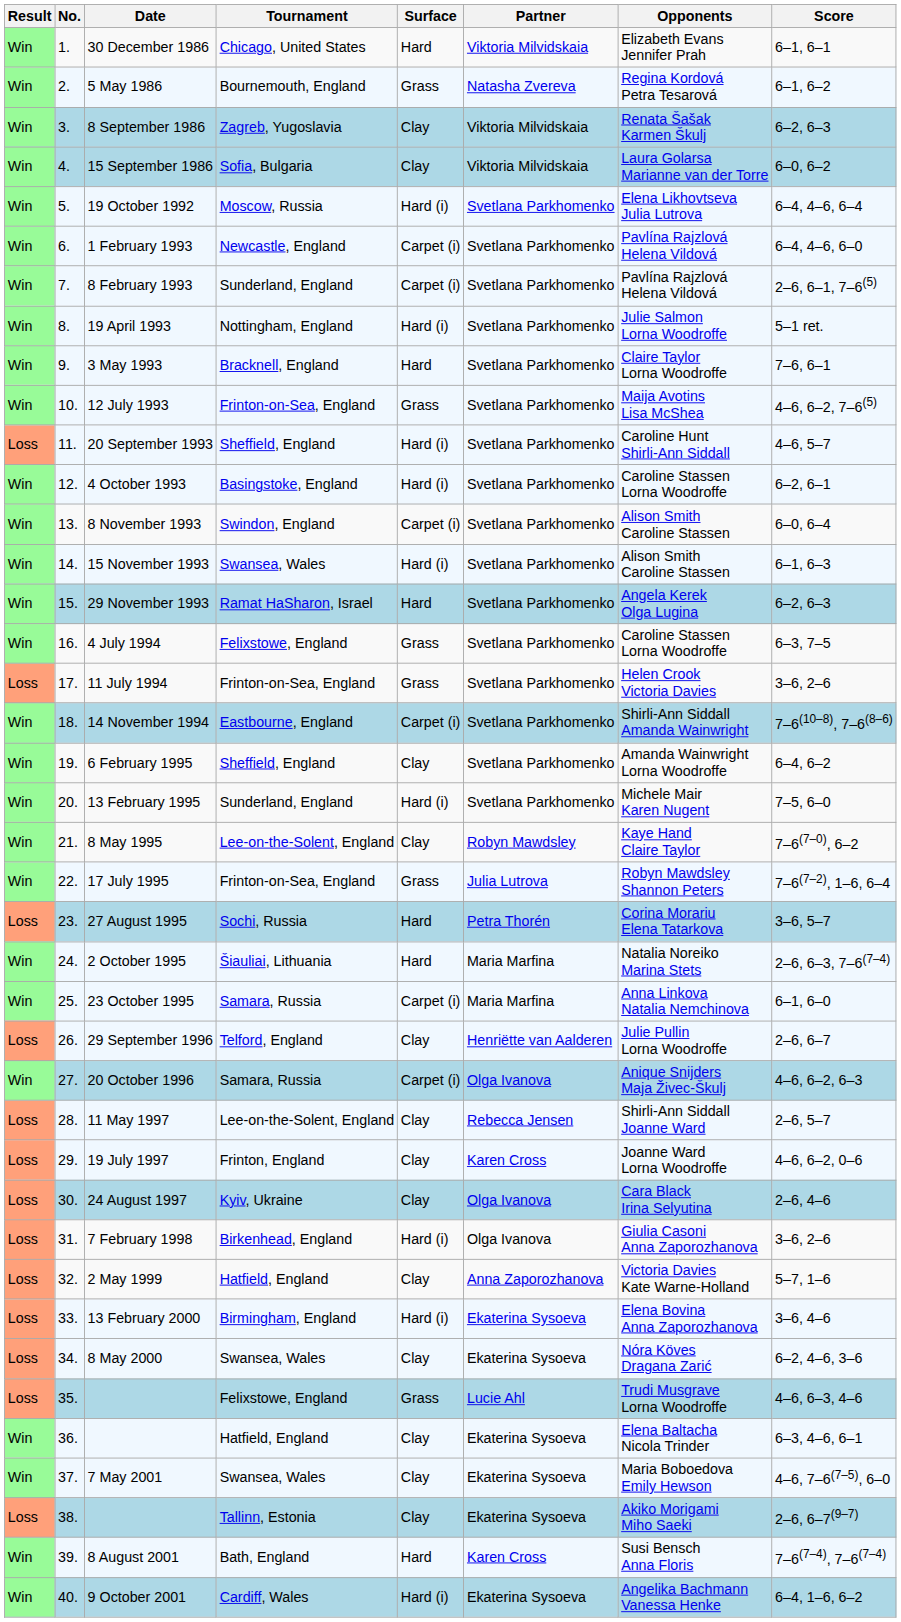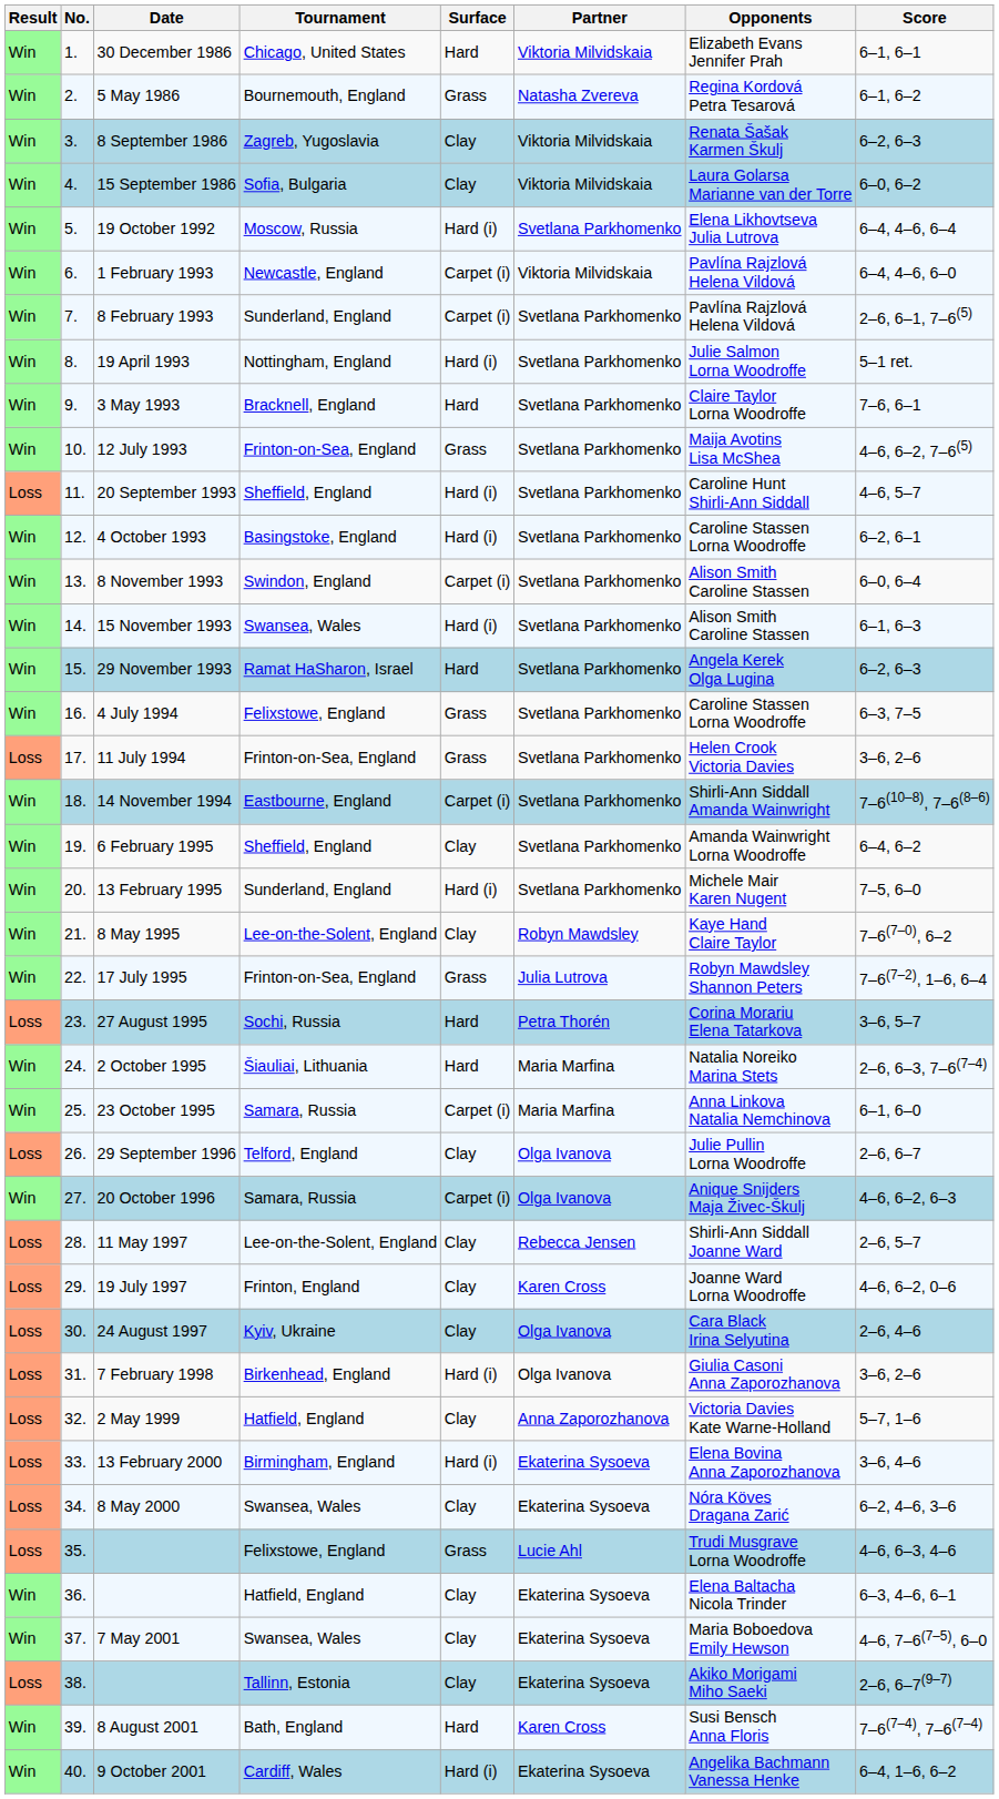 <table class="sortable wikitable" style="font-size:97%;">
 <tr>
 <th>Result</th>
 <th>No.</th>
 <th>Date</th>
 <th>Tournament</th>
 <th>Surface</th>
 <th>Partner</th>
 <th>Opponents</th>
 <th>Score</th>
 </tr>
 <tr>
 <td style="background:#98fb98;">Win</td>
 <td>1.</td>
 <td>30 December 1986</td>
 <td><a href='#'>Chicago</a>, United States</td>
 <td>Hard</td>
 <td> <a href='#'>Viktoria Milvidskaia</a></td>
 <td> Elizabeth Evans <br>  Jennifer Prah</td>
 <td>6–1, 6–1</td>
 </tr>
 <tr style="background:#f0f8ff;">
 <td style="background:#98fb98;">Win</td>
 <td>2.</td>
 <td>5 May 1986</td>
 <td>Bournemouth, England</td>
 <td>Grass</td>
 <td> <a href='#'>Natasha Zvereva</a></td>
 <td> <a href='#'>Regina Kordová</a> <br>  Petra Tesarová</td>
 <td>6–1, 6–2</td>
 </tr>
 <tr style="background:lightblue;">
 <td style="background:#98fb98;">Win</td>
 <td>3.</td>
 <td>8 September 1986</td>
 <td><a href='#'>Zagreb</a>, Yugoslavia</td>
 <td>Clay</td>
 <td> Viktoria Milvidskaia</td>
 <td> <a href='#'>Renata Šašak</a> <br>  <a href='#'>Karmen Škulj</a></td>
 <td>6–2, 6–3</td>
 </tr>
 <tr style="background:lightblue;">
 <td style="background:#98fb98;">Win</td>
 <td>4.</td>
 <td>15 September 1986</td>
 <td><a href='#'>Sofia</a>, Bulgaria</td>
 <td>Clay</td>
 <td> Viktoria Milvidskaia</td>
 <td> <a href='#'>Laura Golarsa</a> <br>  <a href='#'>Marianne van der Torre</a></td>
 <td>6–0, 6–2</td>
 </tr>
 <tr style="background:#f0f8ff;">
 <td style="background:#98fb98;">Win</td>
 <td>5.</td>
 <td>19 October 1992</td>
 <td><a href='#'>Moscow</a>, Russia</td>
 <td>Hard (i)</td>
 <td> <a href='#'>Svetlana Parkhomenko</a></td>
 <td> <a href='#'>Elena Likhovtseva</a> <br>  <a href='#'>Julia Lutrova</a></td>
 <td>6–4, 4–6, 6–4</td>
 </tr>
 <tr style="background:#f0f8ff;">
 <td style="background:#98fb98;">Win</td>
 <td>6.</td>
 <td>1 February 1993</td>
 <td><a href='#'>Newcastle</a>, England</td>
 <td>Carpet (i)</td>
-<td> Svetlana Parkhomenko</td>
+<td> Viktoria Milvidskaia</td>
 <td> <a href='#'>Pavlína Rajzlová</a> <br>  <a href='#'>Helena Vildová</a></td>
 <td>6–4, 4–6, 6–0</td>
 </tr>
 <tr style="background:#f0f8ff;">
 <td style="background:#98fb98;">Win</td>
 <td>7.</td>
 <td>8 February 1993</td>
 <td>Sunderland, England</td>
 <td>Carpet (i)</td>
 <td> Svetlana Parkhomenko</td>
 <td> Pavlína Rajzlová <br>  Helena Vildová</td>
 <td>2–6, 6–1, 7–6<sup>(5)</sup></td>
 </tr>
 <tr style="background:#f0f8ff;">
 <td style="background:#98fb98;">Win</td>
 <td>8.</td>
 <td>19 April 1993</td>
 <td>Nottingham, England</td>
 <td>Hard (i)</td>
 <td> Svetlana Parkhomenko</td>
 <td> <a href='#'>Julie Salmon</a> <br>  <a href='#'>Lorna Woodroffe</a></td>
 <td>5–1 ret.</td>
 </tr>
 <tr style="background:#f0f8ff;">
 <td style="background:#98fb98;">Win</td>
 <td>9.</td>
 <td>3 May 1993</td>
 <td><a href='#'>Bracknell</a>, England</td>
 <td>Hard</td>
 <td> Svetlana Parkhomenko</td>
 <td> <a href='#'>Claire Taylor</a> <br>  Lorna Woodroffe</td>
 <td>7–6, 6–1</td>
 </tr>
 <tr style="background:#f0f8ff;">
 <td style="background:#98fb98;">Win</td>
 <td>10.</td>
 <td>12 July 1993</td>
 <td><a href='#'>Frinton-on-Sea</a>, England</td>
 <td>Grass</td>
 <td> Svetlana Parkhomenko</td>
 <td> <a href='#'>Maija Avotins</a> <br>  <a href='#'>Lisa McShea</a></td>
 <td>4–6, 6–2, 7–6<sup>(5)</sup></td>
 </tr>
 <tr style="background:#f0f8ff;">
 <td style="background:#ffa07a;">Loss</td>
 <td>11.</td>
 <td>20 September 1993</td>
 <td><a href='#'>Sheffield</a>, England</td>
 <td>Hard (i)</td>
 <td> Svetlana Parkhomenko</td>
 <td> Caroline Hunt <br>  <a href='#'>Shirli-Ann Siddall</a></td>
 <td>4–6, 5–7</td>
 </tr>
 <tr style="background:#f0f8ff;">
 <td style="background:#98fb98;">Win</td>
 <td>12.</td>
 <td>4 October 1993</td>
 <td><a href='#'>Basingstoke</a>, England</td>
 <td>Hard (i)</td>
 <td> Svetlana Parkhomenko</td>
 <td> Caroline Stassen <br>  Lorna Woodroffe</td>
 <td>6–2, 6–1</td>
 </tr>
 <tr>
 <td style="background:#98fb98;">Win</td>
 <td>13.</td>
 <td>8 November 1993</td>
 <td><a href='#'>Swindon</a>, England</td>
 <td>Carpet (i)</td>
 <td> Svetlana Parkhomenko</td>
 <td> <a href='#'>Alison Smith</a> <br>  Caroline Stassen</td>
 <td>6–0, 6–4</td>
 </tr>
 <tr style="background:#f0f8ff;">
 <td style="background:#98fb98;">Win</td>
 <td>14.</td>
 <td>15 November 1993</td>
 <td><a href='#'>Swansea</a>, Wales</td>
 <td>Hard (i)</td>
 <td> Svetlana Parkhomenko</td>
 <td> Alison Smith <br>  Caroline Stassen</td>
 <td>6–1, 6–3</td>
 </tr>
 <tr style="background:lightblue;">
 <td style="background:#98fb98;">Win</td>
 <td>15.</td>
 <td>29 November 1993</td>
 <td><a href='#'>Ramat HaSharon</a>, Israel</td>
 <td>Hard</td>
 <td> Svetlana Parkhomenko</td>
 <td> <a href='#'>Angela Kerek</a> <br>  <a href='#'>Olga Lugina</a></td>
 <td>6–2, 6–3</td>
 </tr>
 <tr>
 <td style="background:#98fb98;">Win</td>
 <td>16.</td>
 <td>4 July 1994</td>
 <td><a href='#'>Felixstowe</a>, England</td>
 <td>Grass</td>
 <td> Svetlana Parkhomenko</td>
 <td> Caroline Stassen <br>  Lorna Woodroffe</td>
 <td>6–3, 7–5</td>
 </tr>
 <tr>
 <td style="background:#ffa07a;">Loss</td>
 <td>17.</td>
 <td>11 July 1994</td>
 <td>Frinton-on-Sea, England</td>
 <td>Grass</td>
 <td> Svetlana Parkhomenko</td>
 <td> <a href='#'>Helen Crook</a> <br>  <a href='#'>Victoria Davies</a></td>
 <td>3–6, 2–6</td>
 </tr>
 <tr style="background:lightblue;">
 <td style="background:#98fb98;">Win</td>
 <td>18.</td>
 <td>14 November 1994</td>
 <td><a href='#'>Eastbourne</a>, England</td>
 <td>Carpet (i)</td>
 <td> Svetlana Parkhomenko</td>
 <td> Shirli-Ann Siddall <br>  <a href='#'>Amanda Wainwright</a></td>
 <td>7–6<sup>(10–8)</sup>, 7–6<sup>(8–6)</sup></td>
 </tr>
 <tr>
 <td style="background:#98fb98;">Win</td>
 <td>19.</td>
 <td>6 February 1995</td>
 <td><a href='#'>Sheffield</a>, England</td>
 <td>Clay</td>
 <td> Svetlana Parkhomenko</td>
 <td> Amanda Wainwright <br>  Lorna Woodroffe</td>
 <td>6–4, 6–2</td>
 </tr>
 <tr>
 <td style="background:#98fb98;">Win</td>
 <td>20.</td>
 <td>13 February 1995</td>
 <td>Sunderland, England</td>
 <td>Hard (i)</td>
 <td> Svetlana Parkhomenko</td>
 <td> Michele Mair <br>  <a href='#'>Karen Nugent</a></td>
 <td>7–5, 6–0</td>
 </tr>
 <tr>
 <td style="background:#98fb98;">Win</td>
 <td>21.</td>
 <td>8 May 1995</td>
 <td><a href='#'>Lee-on-the-Solent</a>, England</td>
 <td>Clay</td>
 <td> <a href='#'>Robyn Mawdsley</a></td>
 <td> <a href='#'>Kaye Hand</a> <br>  <a href='#'>Claire Taylor</a></td>
 <td>7–6<sup>(7–0)</sup>, 6–2</td>
 </tr>
 <tr style="background:#f0f8ff;">
 <td style="background:#98fb98;">Win</td>
 <td>22.</td>
 <td>17 July 1995</td>
 <td>Frinton-on-Sea, England</td>
 <td>Grass</td>
 <td> <a href='#'>Julia Lutrova</a></td>
 <td> <a href='#'>Robyn Mawdsley</a> <br>  <a href='#'>Shannon Peters</a></td>
 <td>7–6<sup>(7–2)</sup>, 1–6, 6–4</td>
 </tr>
 <tr style="background:lightblue;">
 <td style="background:#ffa07a;">Loss</td>
 <td>23.</td>
 <td>27 August 1995</td>
 <td><a href='#'>Sochi</a>, Russia</td>
 <td>Hard</td>
 <td> <a href='#'>Petra Thorén</a></td>
 <td> <a href='#'>Corina Morariu</a> <br>  <a href='#'>Elena Tatarkova</a></td>
 <td>3–6, 5–7</td>
 </tr>
 <tr style="background:#f0f8ff;">
 <td style="background:#98fb98;">Win</td>
 <td>24.</td>
 <td>2 October 1995</td>
 <td><a href='#'>Šiauliai</a>, Lithuania</td>
 <td>Hard</td>
 <td> Maria Marfina</td>
 <td> Natalia Noreiko <br>  <a href='#'>Marina Stets</a></td>
 <td>2–6, 6–3, 7–6<sup>(7–4)</sup></td>
 </tr>
 <tr style="background:#f0f8ff;">
 <td style="background:#98fb98;">Win</td>
 <td>25.</td>
 <td>23 October 1995</td>
 <td><a href='#'>Samara</a>, Russia</td>
 <td>Carpet (i)</td>
 <td> Maria Marfina</td>
 <td> <a href='#'>Anna Linkova</a> <br>  <a href='#'>Natalia Nemchinova</a></td>
 <td>6–1, 6–0</td>
 </tr>
 <tr style="background:#f0f8ff;">
 <td style="background:#ffa07a;">Loss</td>
 <td>26.</td>
 <td>29 September 1996</td>
 <td><a href='#'>Telford</a>, England</td>
 <td>Clay</td>
-<td> <a href='#'>Henriëtte van Aalderen</a></td>
+<td> <a href='#'>Olga Ivanova</a></td>
 <td> <a href='#'>Julie Pullin</a> <br>  Lorna Woodroffe</td>
 <td>2–6, 6–7</td>
 </tr>
 <tr style="background:lightblue;">
 <td style="background:#98fb98;">Win</td>
 <td>27.</td>
 <td>20 October 1996</td>
 <td>Samara, Russia</td>
 <td>Carpet (i)</td>
 <td> <a href='#'>Olga Ivanova</a></td>
 <td> <a href='#'>Anique Snijders</a> <br>  <a href='#'>Maja Živec-Škulj</a></td>
 <td>4–6, 6–2, 6–3</td>
 </tr>
 <tr style="background:#f0f8ff;">
 <td style="background:#ffa07a;">Loss</td>
 <td>28.</td>
 <td>11 May 1997</td>
 <td>Lee-on-the-Solent, England</td>
 <td>Clay</td>
 <td> <a href='#'>Rebecca Jensen</a></td>
 <td> Shirli-Ann Siddall <br>  <a href='#'>Joanne Ward</a></td>
 <td>2–6, 5–7</td>
 </tr>
 <tr style="background:#f0f8ff;">
 <td style="background:#ffa07a;">Loss</td>
 <td>29.</td>
 <td>19 July 1997</td>
 <td>Frinton, England</td>
 <td>Clay</td>
 <td> <a href='#'>Karen Cross</a></td>
 <td> Joanne Ward <br>  Lorna Woodroffe</td>
 <td>4–6, 6–2, 0–6</td>
 </tr>
 <tr style="background:lightblue;">
 <td style="background:#ffa07a;">Loss</td>
 <td>30.</td>
 <td>24 August 1997</td>
 <td><a href='#'>Kyiv</a>, Ukraine</td>
 <td>Clay</td>
 <td> <a href='#'>Olga Ivanova</a></td>
 <td> <a href='#'>Cara Black</a> <br>  <a href='#'>Irina Selyutina</a></td>
 <td>2–6, 4–6</td>
 </tr>
 <tr>
 <td style="background:#ffa07a;">Loss</td>
 <td>31.</td>
 <td>7 February 1998</td>
 <td><a href='#'>Birkenhead</a>, England</td>
 <td>Hard (i)</td>
 <td> Olga Ivanova</td>
 <td> <a href='#'>Giulia Casoni</a> <br>  <a href='#'>Anna Zaporozhanova</a></td>
 <td>3–6, 2–6</td>
 </tr>
 <tr>
 <td style="background:#ffa07a;">Loss</td>
 <td>32.</td>
 <td>2 May 1999</td>
 <td><a href='#'>Hatfield</a>, England</td>
 <td>Clay</td>
 <td> <a href='#'>Anna Zaporozhanova</a></td>
 <td> <a href='#'>Victoria Davies</a> <br>  Kate Warne-Holland</td>
 <td>5–7, 1–6</td>
 </tr>
 <tr style="background:#f0f8ff;">
 <td style="background:#ffa07a;">Loss</td>
 <td>33.</td>
 <td>13 February 2000</td>
 <td><a href='#'>Birmingham</a>, England</td>
 <td>Hard (i)</td>
 <td> <a href='#'>Ekaterina Sysoeva</a></td>
 <td> <a href='#'>Elena Bovina</a> <br>  <a href='#'>Anna Zaporozhanova</a></td>
 <td>3–6, 4–6</td>
 </tr>
 <tr style="background:#f0f8ff;">
 <td style="background:#ffa07a;">Loss</td>
 <td>34.</td>
 <td>8 May 2000</td>
 <td>Swansea, Wales</td>
 <td>Clay</td>
 <td> Ekaterina Sysoeva</td>
 <td> <a href='#'>Nóra Köves</a> <br>  <a href='#'>Dragana Zarić</a></td>
 <td>6–2, 4–6, 3–6</td>
 </tr>
 <tr style="background:lightblue;">
 <td style="background:#ffa07a;">Loss</td>
 <td>35.</td>
 <td></td>
 <td>Felixstowe, England</td>
 <td>Grass</td>
 <td> <a href='#'>Lucie Ahl</a></td>
 <td> <a href='#'>Trudi Musgrave</a> <br>  Lorna Woodroffe</td>
 <td>4–6, 6–3, 4–6</td>
 </tr>
 <tr style="background:#f0f8ff;">
 <td style="background:#98fb98;">Win</td>
 <td>36.</td>
 <td></td>
 <td>Hatfield, England</td>
 <td>Clay</td>
 <td> Ekaterina Sysoeva</td>
 <td> <a href='#'>Elena Baltacha</a> <br>  Nicola Trinder</td>
 <td>6–3, 4–6, 6–1</td>
 </tr>
 <tr style="background:#f0f8ff;">
 <td style="background:#98fb98;">Win</td>
 <td>37.</td>
 <td>7 May 2001</td>
 <td>Swansea, Wales</td>
 <td>Clay</td>
 <td> Ekaterina Sysoeva</td>
 <td> Maria Boboedova <br>  <a href='#'>Emily Hewson</a></td>
 <td>4–6, 7–6<sup>(7–5)</sup>, 6–0</td>
 </tr>
 <tr style="background:lightblue;">
 <td style="background:#ffa07a;">Loss</td>
 <td>38.</td>
 <td></td>
 <td><a href='#'>Tallinn</a>, Estonia</td>
 <td>Clay</td>
 <td> Ekaterina Sysoeva</td>
 <td> <a href='#'>Akiko Morigami</a> <br>  <a href='#'>Miho Saeki</a></td>
 <td>2–6, 6–7<sup>(9–7)</sup></td>
 </tr>
 <tr style="background:#f0f8ff;">
 <td style="background:#98fb98;">Win</td>
 <td>39.</td>
 <td>8 August 2001</td>
 <td>Bath, England</td>
 <td>Hard</td>
 <td> <a href='#'>Karen Cross</a></td>
 <td> Susi Bensch <br>  <a href='#'>Anna Floris</a></td>
 <td>7–6<sup>(7–4)</sup>, 7–6<sup>(7–4)</sup></td>
 </tr>
 <tr style="background:lightblue;">
 <td style="background:#98fb98;">Win</td>
 <td>40.</td>
 <td>9 October 2001</td>
 <td><a href='#'>Cardiff</a>, Wales</td>
 <td>Hard (i)</td>
 <td> Ekaterina Sysoeva</td>
 <td> <a href='#'>Angelika Bachmann</a> <br>  <a href='#'>Vanessa Henke</a></td>
 <td>6–4, 1–6, 6–2</td>
 </tr>
 </table>
